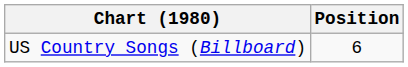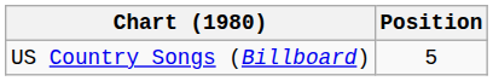 <table class="wikitable">
 <tr>
 <th scope="col">Chart (1980)</th>
 <th scope="col">Position</th>
 </tr>
 <tr>
 <td>US <a href='#'>Country Songs</a> (<em><a href='#'>Billboard</a></em>)</td>
-<td align="center">6</td>
+<td align="center">5</td>
 </tr>
 </table>
